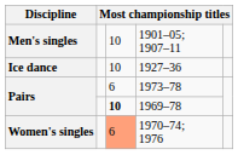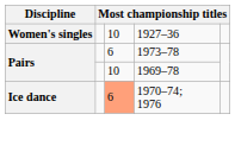 <table class="wikitable unsortable" style="text-align:left">
 <tr>
 <th scope="col">Discipline</th>
 <th colspan="4" scope="col">Most championship titles</th>
 </tr>
 <tr>
-<th scope="row" style="text-align:left">Men's singles</th>
-<td></td>
-<td>10</td>
-<td>1901–05;<br>1907–11</td>
-<td></td>
-</tr>
-<tr>
-<th scope="row" style="text-align:left">Ice dance</th>
+<th scope="row" style="text-align:left">Women's singles</th>
 <td></td>
 <td>10</td>
 <td>1927–36</td>
 <td></td>
 </tr>
 <tr>
 <th rowspan="2" scope="row" style="text-align:left">Pairs</th>
 <td></td>
 <td>6</td>
 <td>1973–78</td>
 <td rowspan="2"></td>
 </tr>
 <tr>
 <td></td>
-<td><strong>10</strong></td>
+<td>10</td>
 <td>1969–78</td>
 </tr>
 <tr>
-<th scope="row" style="text-align:left">Women's singles</th>
+<th scope="row" style="text-align:left">Ice dance</th>
 <td></td>
 <td style="background: lightsalmon;">6</td>
 <td>1970–74;<br>1976</td>
 <td></td>
 </tr>
 </table>
